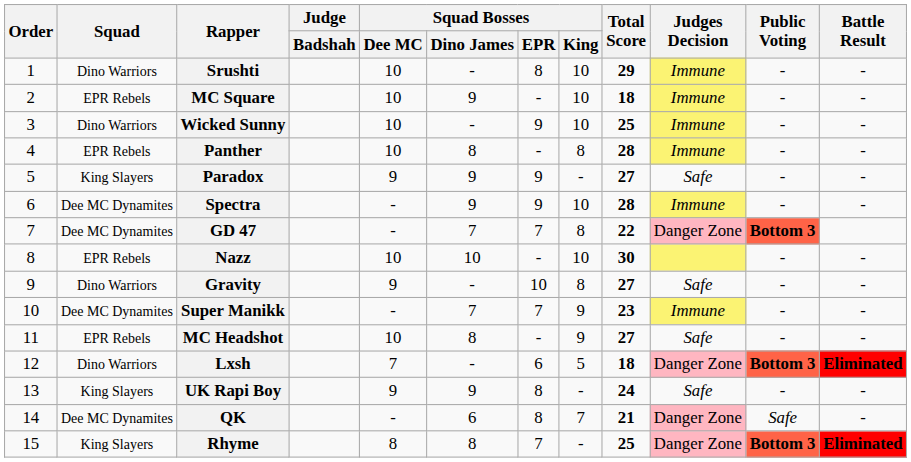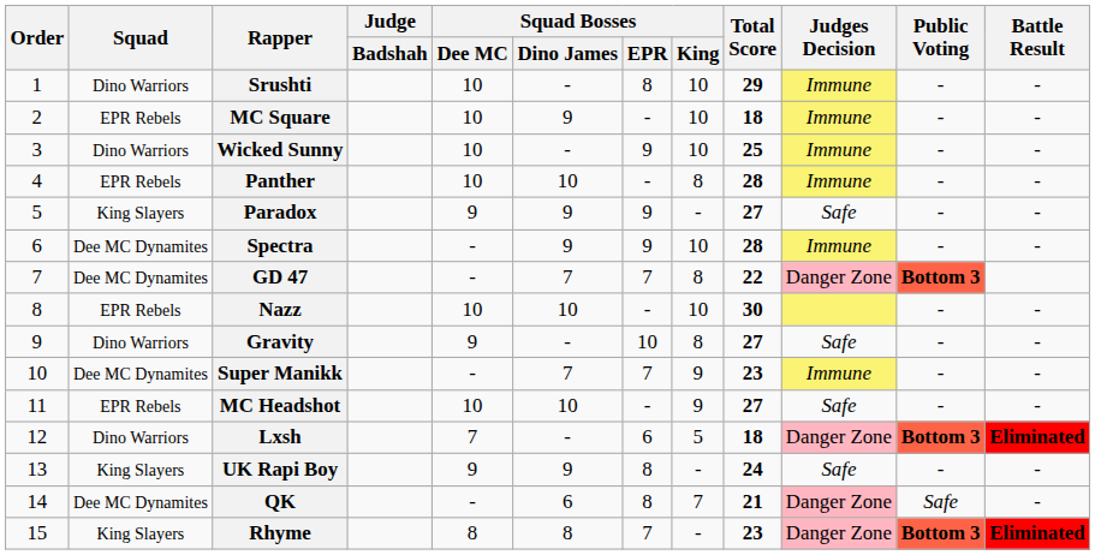 <table class="wikitable sortable" style="text-align:center">
 <tr>
 <th rowspan="2">Order</th>
 <th rowspan="2">Squad</th>
 <th rowspan="2">Rapper</th>
 <th>Judge</th>
 <th colspan="4">Squad Bosses</th>
 <th rowspan="2">Total<br>Score</th>
 <th rowspan="2">Judges<br>Decision</th>
 <th rowspan="2">Public<br>Voting</th>
 <th rowspan="2">Battle<br>Result</th>
 </tr>
 <tr>
 <th>Badshah</th>
 <th>Dee MC</th>
 <th>Dino James</th>
 <th>EPR</th>
 <th>King</th>
 </tr>
 <tr>
 <td>1</td>
 <td><small>Dino Warriors</small></td>
 <th>Srushti</th>
 <td></td>
 <td>10</td>
 <td>-</td>
 <td>8</td>
 <td>10</td>
 <td><strong>29</strong></td>
 <td bgcolor="#fbf373"><em>Immune</em></td>
 <td>-</td>
 <td>-</td>
 </tr>
 <tr>
 <td>2</td>
 <td><small>EPR Rebels</small></td>
 <th>MC Square</th>
 <td></td>
 <td>10</td>
 <td>9</td>
 <td>-</td>
 <td>10</td>
 <td><strong>18</strong></td>
 <td bgcolor="#fbf373"><em>Immune</em></td>
 <td>-</td>
 <td>-</td>
 </tr>
 <tr>
 <td>3</td>
 <td><small>Dino Warriors</small></td>
 <th>Wicked Sunny</th>
 <td></td>
 <td>10</td>
 <td>-</td>
 <td>9</td>
 <td>10</td>
 <td><strong>25</strong></td>
 <td bgcolor="#fbf373"><em>Immune</em></td>
 <td>-</td>
 <td>-</td>
 </tr>
 <tr>
 <td>4</td>
 <td><small>EPR Rebels</small></td>
 <th>Panther</th>
 <td></td>
 <td>10</td>
-<td>8</td>
+<td>10</td>
 <td>-</td>
 <td>8</td>
 <td><strong>28</strong></td>
 <td bgcolor="#fbf373"><em>Immune</em></td>
 <td>-</td>
 <td>-</td>
 </tr>
 <tr>
 <td>5</td>
 <td><small>King Slayers</small></td>
 <th>Paradox</th>
 <td></td>
 <td>9</td>
 <td>9</td>
 <td>9</td>
 <td>-</td>
 <td><strong>27</strong></td>
 <td><em>Safe</em></td>
 <td>-</td>
 <td>-</td>
 </tr>
 <tr>
 <td>6</td>
 <td><small>Dee MC Dynamites</small></td>
 <th>Spectra</th>
 <td></td>
 <td>-</td>
 <td>9</td>
 <td>9</td>
 <td>10</td>
 <td><strong>28</strong></td>
 <td bgcolor="#fbf373"><em>Immune</em></td>
 <td>-</td>
 <td>-</td>
 </tr>
 <tr>
 <td>7</td>
 <td><small>Dee MC Dynamites</small></td>
 <th>GD 47</th>
 <td></td>
 <td>-</td>
 <td>7</td>
 <td>7</td>
 <td>8</td>
 <td><strong>22</strong></td>
 <td bgcolor="lightpink">Danger Zone</td>
 <td bgcolor="tomato"><strong>Bottom 3</strong></td>
 <td></td>
 </tr>
 <tr>
 <td>8</td>
 <td><small>EPR Rebels</small></td>
 <th>Nazz</th>
 <td></td>
 <td>10</td>
 <td>10</td>
 <td>-</td>
 <td>10</td>
 <td><strong>30</strong></td>
 <td bgcolor="#fbf373"><strong></strong></td>
 <td>-</td>
 <td>-</td>
 </tr>
 <tr>
 <td>9</td>
 <td><small>Dino Warriors</small></td>
 <th>Gravity</th>
 <td></td>
 <td>9</td>
 <td>-</td>
 <td>10</td>
 <td>8</td>
 <td><strong>27</strong></td>
 <td><em>Safe</em></td>
 <td>-</td>
 <td>-</td>
 </tr>
 <tr>
 <td>10</td>
 <td><small>Dee MC Dynamites</small></td>
 <th>Super Manikk</th>
 <td></td>
 <td>-</td>
 <td>7</td>
 <td>7</td>
 <td>9</td>
 <td><strong>23</strong></td>
 <td bgcolor="#fbf373"><em>Immune</em></td>
 <td>-</td>
 <td>-</td>
 </tr>
 <tr>
 <td>11</td>
 <td><small>EPR Rebels</small></td>
 <th>MC Headshot</th>
 <td></td>
 <td>10</td>
-<td>8</td>
+<td>10</td>
 <td>-</td>
 <td>9</td>
 <td><strong>27</strong></td>
 <td><em>Safe</em></td>
 <td>-</td>
 <td>-</td>
 </tr>
 <tr>
 <td>12</td>
 <td><small>Dino Warriors</small></td>
 <th>Lxsh</th>
 <td></td>
 <td>7</td>
 <td>-</td>
 <td>6</td>
 <td>5</td>
 <td><strong>18</strong></td>
 <td bgcolor="lightpink">Danger Zone</td>
 <td bgcolor="tomato"><strong>Bottom 3</strong></td>
 <td bgcolor="red"><strong>Eliminated</strong></td>
 </tr>
 <tr>
 <td>13</td>
 <td><small>King Slayers</small></td>
 <th>UK Rapi Boy</th>
 <td></td>
 <td>9</td>
 <td>9</td>
 <td>8</td>
 <td>-</td>
 <td><strong>24</strong></td>
 <td><em>Safe</em></td>
 <td>-</td>
 <td>-</td>
 </tr>
 <tr>
 <td>14</td>
 <td><small>Dee MC Dynamites</small></td>
 <th>QK</th>
 <td></td>
 <td>-</td>
 <td>6</td>
 <td>8</td>
 <td>7</td>
 <td><strong>21</strong></td>
 <td bgcolor="lightpink">Danger Zone</td>
 <td><em>Safe</em></td>
 <td>-</td>
 </tr>
 <tr>
 <td>15</td>
 <td><small>King Slayers</small></td>
 <th>Rhyme</th>
 <td></td>
 <td>8</td>
 <td>8</td>
 <td>7</td>
 <td>-</td>
-<td><strong>25</strong></td>
+<td><strong>23</strong></td>
 <td bgcolor="lightpink">Danger Zone</td>
 <td bgcolor="tomato"><strong>Bottom 3</strong></td>
 <td bgcolor="red"><strong>Eliminated</strong></td>
 </tr>
 </table>
